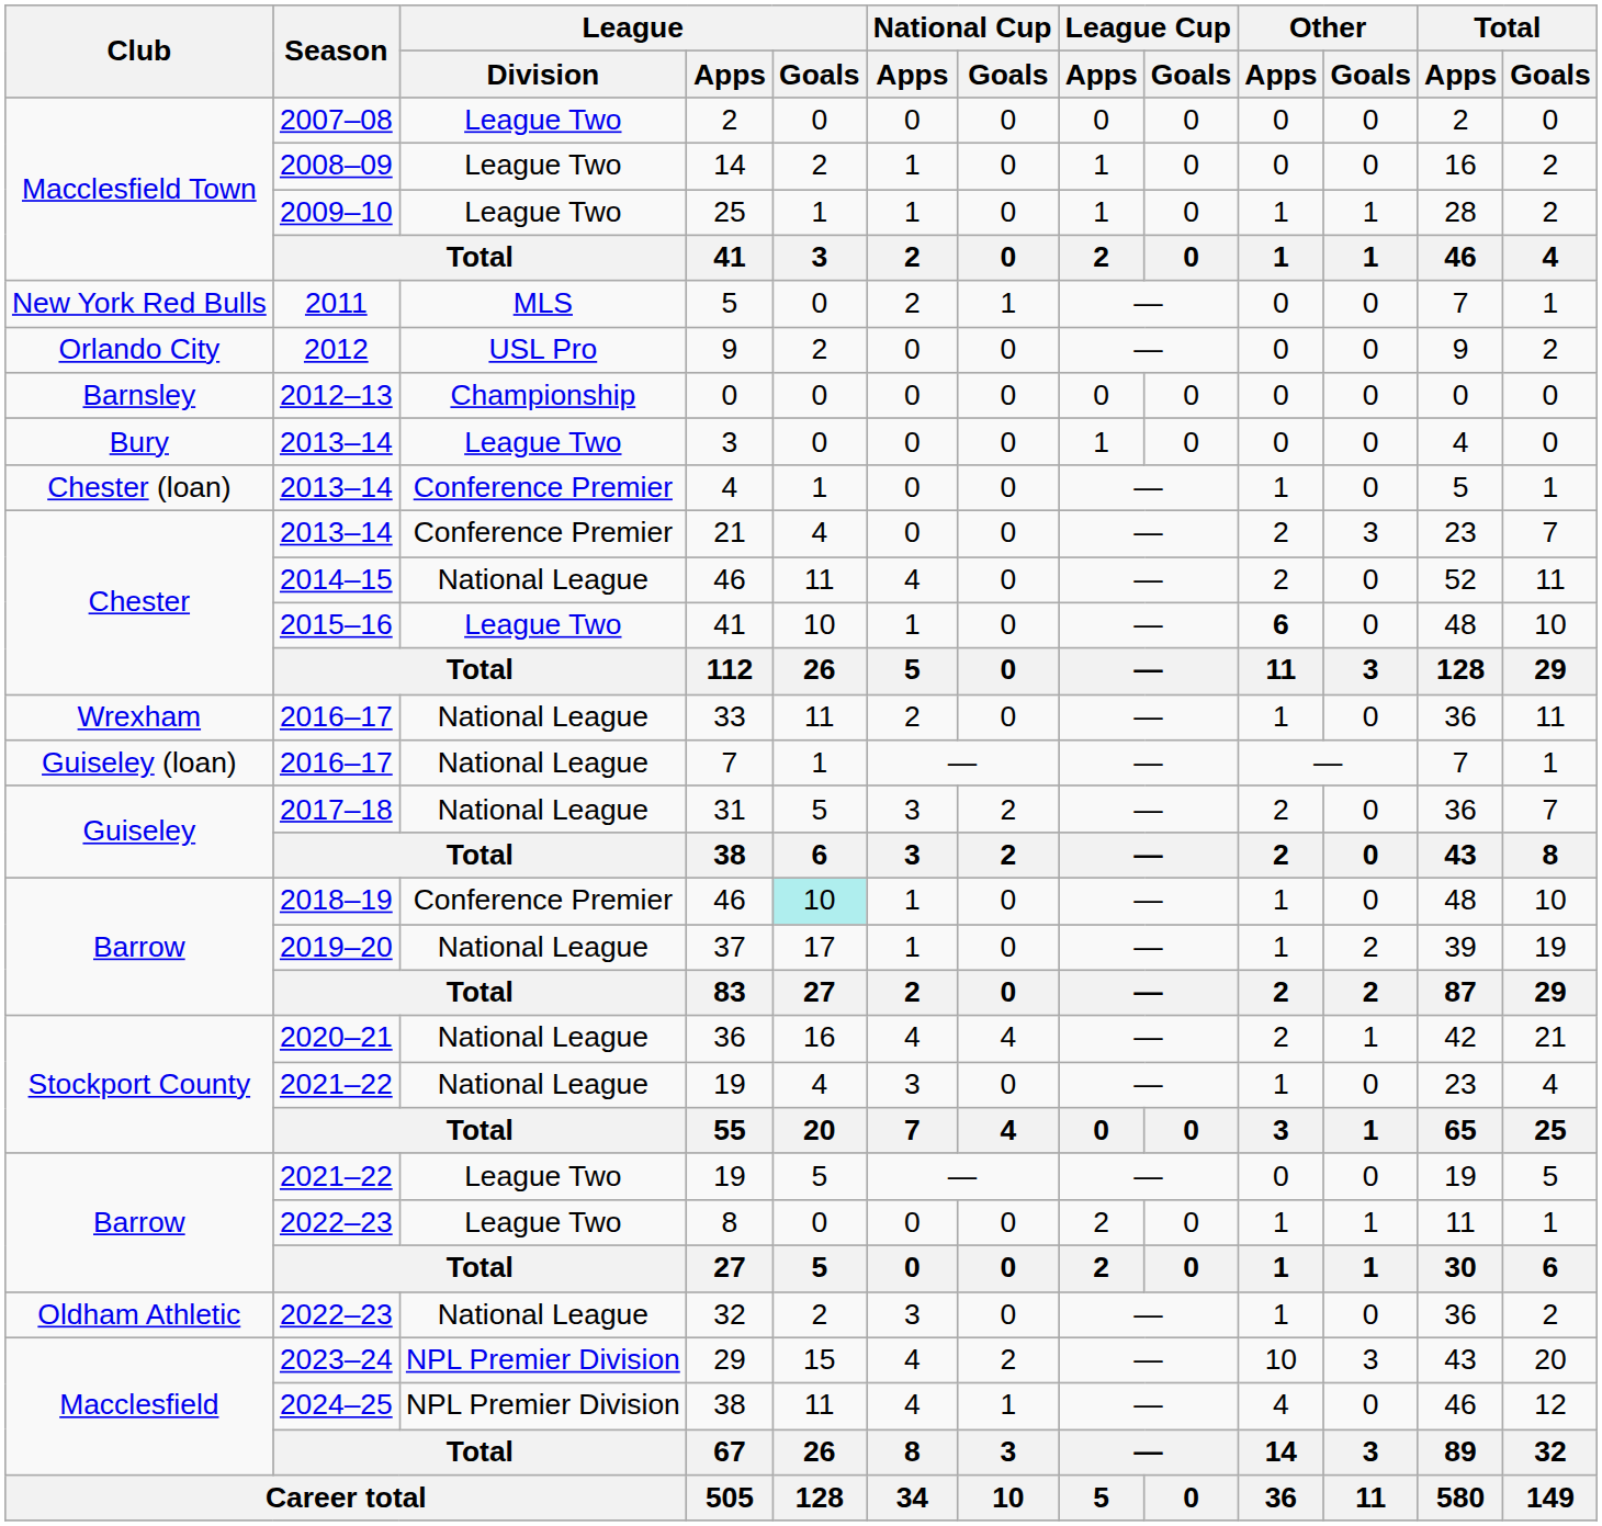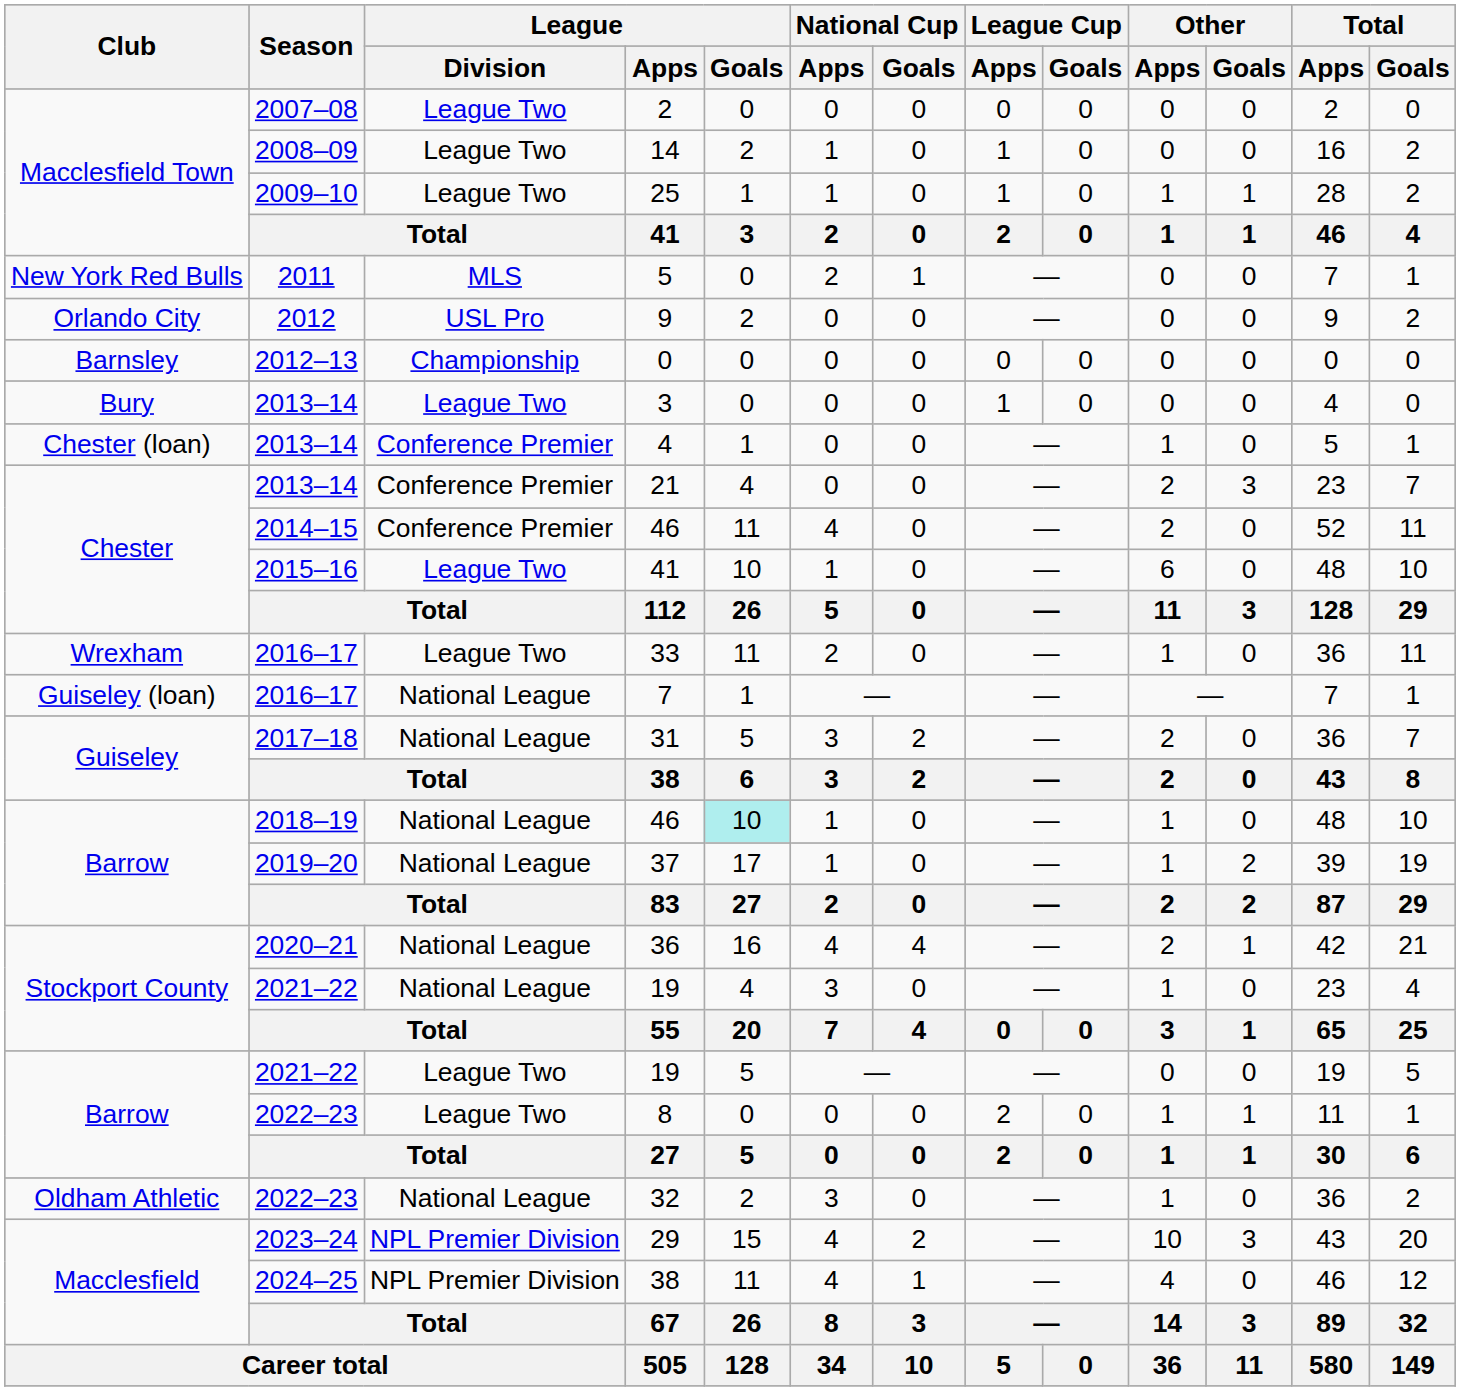 <table class="wikitable" style="text-align: center">
 <tr>
 <th rowspan="2">Club</th>
 <th rowspan="2">Season</th>
 <th colspan="3">League</th>
 <th colspan="2">National Cup</th>
 <th colspan="2">League Cup</th>
 <th colspan="2">Other</th>
 <th colspan="2">Total</th>
 </tr>
 <tr>
 <th>Division</th>
 <th>Apps</th>
 <th>Goals</th>
 <th>Apps</th>
 <th>Goals</th>
 <th>Apps</th>
 <th>Goals</th>
 <th>Apps</th>
 <th>Goals</th>
 <th>Apps</th>
 <th>Goals</th>
 </tr>
 <tr>
 <td rowspan="4"><a href='#'>Macclesfield Town</a></td>
 <td><a href='#'>2007–08</a></td>
 <td><a href='#'>League Two</a></td>
 <td>2</td>
 <td>0</td>
 <td>0</td>
 <td>0</td>
 <td>0</td>
 <td>0</td>
 <td>0</td>
 <td>0</td>
 <td>2</td>
 <td>0</td>
 </tr>
 <tr>
 <td><a href='#'>2008–09</a></td>
 <td>League Two</td>
 <td>14</td>
 <td>2</td>
 <td>1</td>
 <td>0</td>
 <td>1</td>
 <td>0</td>
 <td>0</td>
 <td>0</td>
 <td>16</td>
 <td>2</td>
 </tr>
 <tr>
 <td><a href='#'>2009–10</a></td>
 <td>League Two</td>
 <td>25</td>
 <td>1</td>
 <td>1</td>
 <td>0</td>
 <td>1</td>
 <td>0</td>
 <td>1</td>
 <td>1</td>
 <td>28</td>
 <td>2</td>
 </tr>
 <tr>
 <th colspan="2">Total</th>
 <th>41</th>
 <th>3</th>
 <th>2</th>
 <th>0</th>
 <th>2</th>
 <th>0</th>
 <th>1</th>
 <th>1</th>
 <th>46</th>
 <th>4</th>
 </tr>
 <tr>
 <td><a href='#'>New York Red Bulls</a></td>
 <td><a href='#'>2011</a></td>
 <td><a href='#'>MLS</a></td>
 <td>5</td>
 <td>0</td>
 <td>2</td>
 <td>1</td>
 <td colspan="2">—</td>
 <td>0</td>
 <td>0</td>
 <td>7</td>
 <td>1</td>
 </tr>
 <tr>
 <td><a href='#'>Orlando City</a></td>
 <td><a href='#'>2012</a></td>
 <td><a href='#'>USL Pro</a></td>
 <td>9</td>
 <td>2</td>
 <td>0</td>
 <td>0</td>
 <td colspan="2">—</td>
 <td>0</td>
 <td>0</td>
 <td>9</td>
 <td>2</td>
 </tr>
 <tr>
 <td><a href='#'>Barnsley</a></td>
 <td><a href='#'>2012–13</a></td>
 <td><a href='#'>Championship</a></td>
 <td>0</td>
 <td>0</td>
 <td>0</td>
 <td>0</td>
 <td>0</td>
 <td>0</td>
 <td>0</td>
 <td>0</td>
 <td>0</td>
 <td>0</td>
 </tr>
 <tr>
 <td><a href='#'>Bury</a></td>
 <td><a href='#'>2013–14</a></td>
 <td><a href='#'>League Two</a></td>
 <td>3</td>
 <td>0</td>
 <td>0</td>
 <td>0</td>
 <td>1</td>
 <td>0</td>
 <td>0</td>
 <td>0</td>
 <td>4</td>
 <td>0</td>
 </tr>
 <tr>
 <td><a href='#'>Chester</a> (loan)</td>
 <td><a href='#'>2013–14</a></td>
 <td><a href='#'>Conference Premier</a></td>
 <td>4</td>
 <td>1</td>
 <td>0</td>
 <td>0</td>
 <td colspan="2">—</td>
 <td>1</td>
 <td>0</td>
 <td>5</td>
 <td>1</td>
 </tr>
 <tr>
 <td rowspan="4"><a href='#'>Chester</a></td>
 <td><a href='#'>2013–14</a></td>
 <td>Conference Premier</td>
 <td>21</td>
 <td>4</td>
 <td>0</td>
 <td>0</td>
 <td colspan="2">—</td>
 <td>2</td>
 <td>3</td>
 <td>23</td>
 <td>7</td>
 </tr>
 <tr>
 <td><a href='#'>2014–15</a></td>
-<td>National League</td>
+<td>Conference Premier</td>
 <td>46</td>
 <td>11</td>
 <td>4</td>
 <td>0</td>
 <td colspan="2">—</td>
 <td>2</td>
 <td>0</td>
 <td>52</td>
 <td>11</td>
 </tr>
 <tr>
 <td><a href='#'>2015–16</a></td>
 <td><a href='#'>League Two</a></td>
 <td>41</td>
 <td>10</td>
 <td>1</td>
 <td>0</td>
 <td colspan="2">—</td>
-<td><strong>6</strong></td>
+<td>6</td>
 <td>0</td>
 <td>48</td>
 <td>10</td>
 </tr>
 <tr>
 <th colspan="2">Total</th>
 <th>112</th>
 <th>26</th>
 <th>5</th>
 <th>0</th>
 <th colspan="2">—</th>
 <th>11</th>
 <th>3</th>
 <th>128</th>
 <th>29</th>
 </tr>
 <tr>
 <td><a href='#'>Wrexham</a></td>
 <td><a href='#'>2016–17</a></td>
-<td>National League</td>
+<td>League Two</td>
 <td>33</td>
 <td>11</td>
 <td>2</td>
 <td>0</td>
 <td colspan="2">—</td>
 <td>1</td>
 <td>0</td>
 <td>36</td>
 <td>11</td>
 </tr>
 <tr>
 <td><a href='#'>Guiseley</a> (loan)</td>
 <td><a href='#'>2016–17</a></td>
 <td>National League</td>
 <td>7</td>
 <td>1</td>
 <td colspan="2">—</td>
 <td colspan="2">—</td>
 <td colspan="2">—</td>
 <td>7</td>
 <td>1</td>
 </tr>
 <tr>
 <td rowspan="2"><a href='#'>Guiseley</a></td>
 <td><a href='#'>2017–18</a></td>
 <td>National League</td>
 <td>31</td>
 <td>5</td>
 <td>3</td>
 <td>2</td>
 <td colspan="2">—</td>
 <td>2</td>
 <td>0</td>
 <td>36</td>
 <td>7</td>
 </tr>
 <tr>
 <th colspan="2">Total</th>
 <th>38</th>
 <th>6</th>
 <th>3</th>
 <th>2</th>
 <th colspan="2">—</th>
 <th>2</th>
 <th>0</th>
 <th>43</th>
 <th>8</th>
 </tr>
 <tr>
 <td rowspan="3"><a href='#'>Barrow</a></td>
 <td><a href='#'>2018–19</a></td>
-<td>Conference Premier</td>
+<td>National League</td>
 <td>46</td>
 <td style="background: paleturquoise;">10</td>
 <td>1</td>
 <td>0</td>
 <td colspan="2">—</td>
 <td>1</td>
 <td>0</td>
 <td>48</td>
 <td>10</td>
 </tr>
 <tr>
 <td><a href='#'>2019–20</a></td>
 <td>National League</td>
 <td>37</td>
 <td>17</td>
 <td>1</td>
 <td>0</td>
 <td colspan="2">—</td>
 <td>1</td>
 <td>2</td>
 <td>39</td>
 <td>19</td>
 </tr>
 <tr>
 <th colspan="2">Total</th>
 <th>83</th>
 <th>27</th>
 <th>2</th>
 <th>0</th>
 <th colspan="2">—</th>
 <th>2</th>
 <th>2</th>
 <th>87</th>
 <th>29</th>
 </tr>
 <tr>
 <td rowspan="3"><a href='#'>Stockport County</a></td>
 <td><a href='#'>2020–21</a></td>
 <td>National League</td>
 <td>36</td>
 <td>16</td>
 <td>4</td>
 <td>4</td>
 <td colspan="2">—</td>
 <td>2</td>
 <td>1</td>
 <td>42</td>
 <td>21</td>
 </tr>
 <tr>
 <td><a href='#'>2021–22</a></td>
 <td>National League</td>
 <td>19</td>
 <td>4</td>
 <td>3</td>
 <td>0</td>
 <td colspan="2">—</td>
 <td>1</td>
 <td>0</td>
 <td>23</td>
 <td>4</td>
 </tr>
 <tr>
 <th colspan="2">Total</th>
 <th>55</th>
 <th>20</th>
 <th>7</th>
 <th>4</th>
 <th>0</th>
 <th>0</th>
 <th>3</th>
 <th>1</th>
 <th>65</th>
 <th>25</th>
 </tr>
 <tr>
 <td rowspan="3"><a href='#'>Barrow</a></td>
 <td><a href='#'>2021–22</a></td>
 <td>League Two</td>
 <td>19</td>
 <td>5</td>
 <td colspan="2">—</td>
 <td colspan="2">—</td>
 <td>0</td>
 <td>0</td>
 <td>19</td>
 <td>5</td>
 </tr>
 <tr>
 <td><a href='#'>2022–23</a></td>
 <td>League Two</td>
 <td>8</td>
 <td>0</td>
 <td>0</td>
 <td>0</td>
 <td>2</td>
 <td>0</td>
 <td>1</td>
 <td>1</td>
 <td>11</td>
 <td>1</td>
 </tr>
 <tr>
 <th colspan="2">Total</th>
 <th>27</th>
 <th>5</th>
 <th>0</th>
 <th>0</th>
 <th>2</th>
 <th>0</th>
 <th>1</th>
 <th>1</th>
 <th>30</th>
 <th>6</th>
 </tr>
 <tr>
 <td><a href='#'>Oldham Athletic</a></td>
 <td><a href='#'>2022–23</a></td>
 <td>National League</td>
 <td>32</td>
 <td>2</td>
 <td>3</td>
 <td>0</td>
 <td colspan="2">—</td>
 <td>1</td>
 <td>0</td>
 <td>36</td>
 <td>2</td>
 </tr>
 <tr>
 <td rowspan="3"><a href='#'>Macclesfield</a></td>
 <td><a href='#'>2023–24</a></td>
 <td><a href='#'>NPL Premier Division</a></td>
 <td>29</td>
 <td>15</td>
 <td>4</td>
 <td>2</td>
 <td colspan="2">—</td>
 <td>10</td>
 <td>3</td>
 <td>43</td>
 <td>20</td>
 </tr>
 <tr>
 <td><a href='#'>2024–25</a></td>
 <td>NPL Premier Division</td>
 <td>38</td>
 <td>11</td>
 <td>4</td>
 <td>1</td>
 <td colspan="2">—</td>
 <td>4</td>
 <td>0</td>
 <td>46</td>
 <td>12</td>
 </tr>
 <tr>
 <th colspan="2">Total</th>
 <th>67</th>
 <th>26</th>
 <th>8</th>
 <th>3</th>
 <th colspan="2">—</th>
 <th>14</th>
 <th>3</th>
 <th>89</th>
 <th>32</th>
 </tr>
 <tr>
 <th colspan="3">Career total</th>
 <th>505</th>
 <th>128</th>
 <th>34</th>
 <th>10</th>
 <th>5</th>
 <th>0</th>
 <th>36</th>
 <th>11</th>
 <th>580</th>
 <th>149</th>
 </tr>
 </table>
